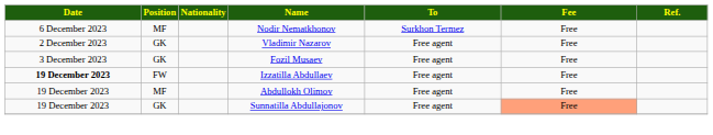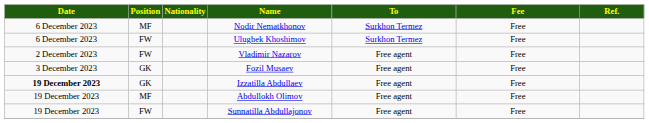 <table class="wikitable" style="text-align:center; font-size:90%; ">
 <tr>
 <th style="background:#1e5e0e; color:yellow; width:200px;">Date</th>
 <th style="background:#1e5e0e; color:yellow; width:50px;">Position</th>
 <th style="background:#1e5e0e; color:yellow; width:50px;">Nationality</th>
 <th style="background:#1e5e0e; color:yellow; width:200px;">Name</th>
 <th style="background:#1e5e0e; color:yellow; width:200px;">To</th>
 <th style="background:#1e5e0e; color:yellow; width:200px;">Fee</th>
 <th style="background:#1e5e0e; color:yellow; width:100px;">Ref.</th>
 </tr>
 <tr>
 <td>6 December 2023</td>
 <td>MF</td>
 <td></td>
 <td><a href='#'>Nodir Nematkhonov</a></td>
 <td><a href='#'>Surkhon Termez</a></td>
 <td>Free</td>
 <td></td>
 </tr>
 <tr>
+<td>6 December 2023</td>
+<td>FW</td>
+<td></td>
+<td><a href='#'>Ulugbek Khoshimov</a></td>
+<td><a href='#'>Surkhon Termez</a></td>
+<td>Free</td>
+<td></td>
+</tr>
+<tr>
 <td>2 December 2023</td>
-<td>GK</td>
+<td>FW</td>
 <td></td>
 <td><a href='#'>Vladimir Nazarov</a></td>
 <td>Free agent</td>
 <td>Free</td>
 <td></td>
 </tr>
 <tr>
 <td>3 December 2023</td>
 <td>GK</td>
 <td></td>
 <td><a href='#'>Fozil Musaev</a></td>
 <td>Free agent</td>
 <td>Free</td>
 <td></td>
 </tr>
 <tr>
 <td><strong>19 December 2023</strong></td>
-<td>FW</td>
+<td>GK</td>
 <td></td>
 <td><a href='#'>Izzatilla Abdullaev</a></td>
 <td>Free agent</td>
 <td>Free</td>
 <td></td>
 </tr>
 <tr>
 <td>19 December 2023</td>
 <td>MF</td>
 <td></td>
 <td><a href='#'>Abdullokh Olimov</a></td>
 <td>Free agent</td>
 <td>Free</td>
 <td></td>
 </tr>
 <tr>
 <td>19 December 2023</td>
-<td>GK</td>
+<td>FW</td>
 <td></td>
 <td><a href='#'>Sunnatilla Abdullajonov</a></td>
 <td>Free agent</td>
-<td style="background: lightsalmon;">Free</td>
+<td>Free</td>
 <td></td>
 </tr>
 <tr>
 </tr>
 </table>
